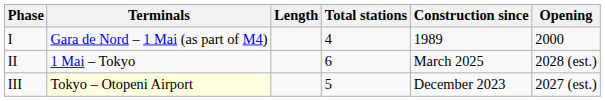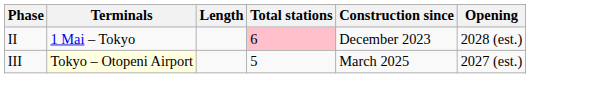 <table class="wikitable">
 <tr>
 <th>Phase</th>
 <th>Terminals</th>
 <th>Length</th>
 <th>Total stations</th>
 <th>Construction since</th>
 <th>Opening</th>
 </tr>
 <tr>
-<td>I</td>
-<td><a href='#'>Gara de Nord</a> – <a href='#'>1 Mai</a> (as part of <a href='#'>M4</a>)</td>
-<td></td>
-<td>4</td>
-<td>1989</td>
-<td>2000</td>
-</tr>
-<tr>
 <td>II</td>
 <td><a href='#'>1 Mai</a> – Tokyo</td>
 <td></td>
-<td>6</td>
-<td>March 2025</td>
+<td style="background: pink;">6</td>
+<td>December 2023</td>
 <td>2028 (est.)</td>
 </tr>
 <tr>
 <td>III</td>
 <td style="background: lightyellow;">Tokyo – Otopeni Airport</td>
 <td></td>
 <td>5</td>
-<td>December 2023</td>
+<td>March 2025</td>
 <td>2027 (est.)</td>
 </tr>
 </table>
